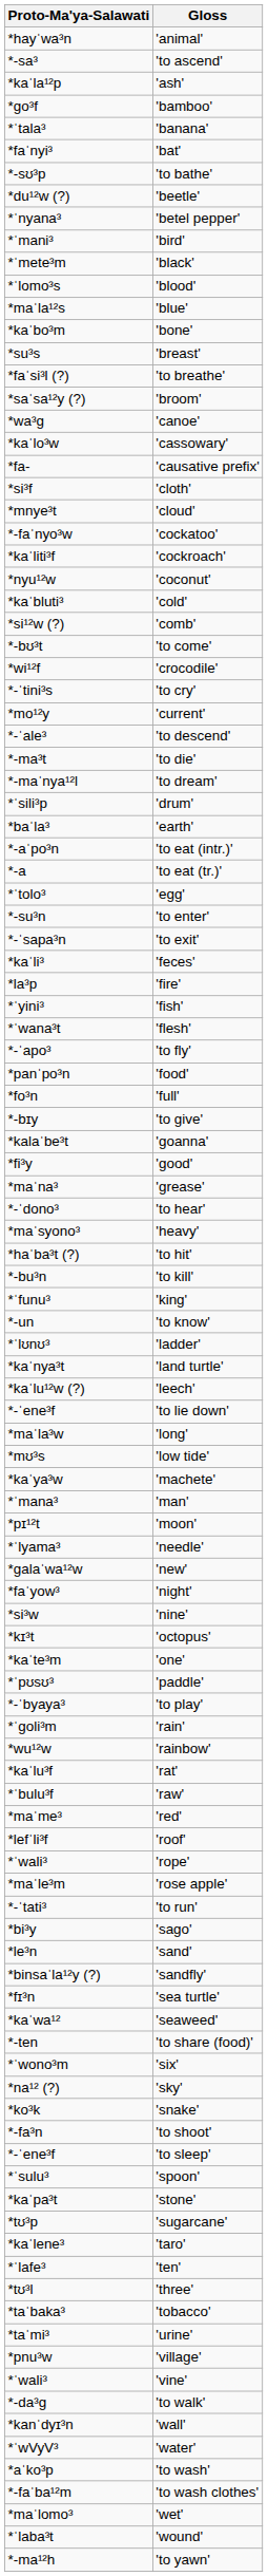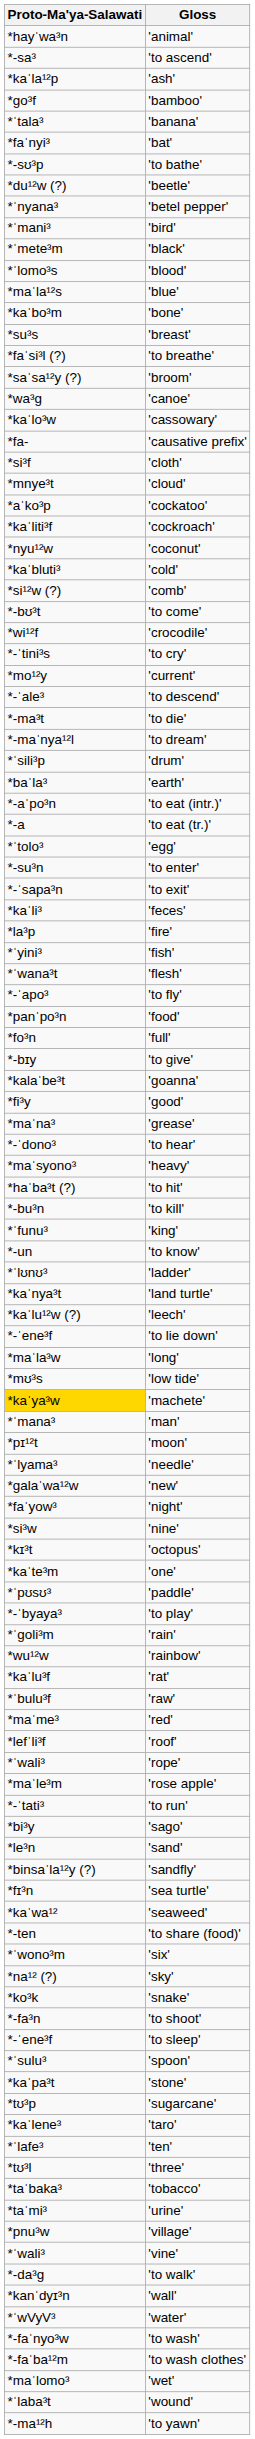 <table class="wikitable mw-collapsible">
 <tr>
 <th>Proto-Ma'ya-Salawati</th>
 <th>Gloss</th>
 </tr>
 <tr>
 <td>*hayˈwa³n</td>
 <td>'animal'</td>
 </tr>
 <tr>
 <td>*-sa³</td>
 <td>'to ascend'</td>
 </tr>
 <tr>
 <td>*kaˈla¹²p</td>
 <td>'ash'</td>
 </tr>
 <tr>
 <td>*go³f</td>
 <td>'bamboo'</td>
 </tr>
 <tr>
 <td>*ˈtala³</td>
 <td>'banana'</td>
 </tr>
 <tr>
 <td>*faˈnyi³</td>
 <td>'bat'</td>
 </tr>
 <tr>
 <td>*-sʊ³p</td>
 <td>'to bathe'</td>
 </tr>
 <tr>
 <td>*du¹²w (?)</td>
 <td>'beetle'</td>
 </tr>
 <tr>
 <td>*ˈnyana³</td>
 <td>'betel pepper'</td>
 </tr>
 <tr>
 <td>*ˈmani³</td>
 <td>'bird'</td>
 </tr>
 <tr>
 <td>*ˈmete³m</td>
 <td>'black'</td>
 </tr>
 <tr>
 <td>*ˈlomo³s</td>
 <td>'blood'</td>
 </tr>
 <tr>
 <td>*maˈla¹²s</td>
 <td>'blue'</td>
 </tr>
 <tr>
 <td>*kaˈbo³m</td>
 <td>'bone'</td>
 </tr>
 <tr>
 <td>*su³s</td>
 <td>'breast'</td>
 </tr>
 <tr>
 <td>*faˈsi³l (?)</td>
 <td>'to breathe'</td>
 </tr>
 <tr>
 <td>*saˈsa¹²y (?)</td>
 <td>'broom'</td>
 </tr>
 <tr>
 <td>*wa³g</td>
 <td>'canoe'</td>
 </tr>
 <tr>
 <td>*kaˈlo³w</td>
 <td>'cassowary'</td>
 </tr>
 <tr>
 <td>*fa-</td>
 <td>'causative prefix'</td>
 </tr>
 <tr>
 <td>*si³f</td>
 <td>'cloth'</td>
 </tr>
 <tr>
 <td>*mnye³t</td>
 <td>'cloud'</td>
 </tr>
 <tr>
-<td>*-faˈnyo³w</td>
+<td>*aˈko³p</td>
 <td>'cockatoo'</td>
 </tr>
 <tr>
 <td>*kaˈliti³f</td>
 <td>'cockroach'</td>
 </tr>
 <tr>
 <td>*nyu¹²w</td>
 <td>'coconut'</td>
 </tr>
 <tr>
 <td>*kaˈbluti³</td>
 <td>'cold'</td>
 </tr>
 <tr>
 <td>*si¹²w (?)</td>
 <td>'comb'</td>
 </tr>
 <tr>
 <td>*-bʊ³t</td>
 <td>'to come'</td>
 </tr>
 <tr>
 <td>*wi¹²f</td>
 <td>'crocodile'</td>
 </tr>
 <tr>
 <td>*-ˈtini³s</td>
 <td>'to cry'</td>
 </tr>
 <tr>
 <td>*mo¹²y</td>
 <td>'current'</td>
 </tr>
 <tr>
 <td>*-ˈale³</td>
 <td>'to descend'</td>
 </tr>
 <tr>
 <td>*-ma³t</td>
 <td>'to die'</td>
 </tr>
 <tr>
 <td>*-maˈnya¹²l</td>
 <td>'to dream'</td>
 </tr>
 <tr>
 <td>*ˈsili³p</td>
 <td>'drum'</td>
 </tr>
 <tr>
 <td>*baˈla³</td>
 <td>'earth'</td>
 </tr>
 <tr>
 <td>*-aˈpo³n</td>
 <td>'to eat (intr.)'</td>
 </tr>
 <tr>
 <td>*-a</td>
 <td>'to eat (tr.)'</td>
 </tr>
 <tr>
 <td>*ˈtolo³</td>
 <td>'egg'</td>
 </tr>
 <tr>
 <td>*-su³n</td>
 <td>'to enter'</td>
 </tr>
 <tr>
 <td>*-ˈsapa³n</td>
 <td>'to exit'</td>
 </tr>
 <tr>
 <td>*kaˈli³</td>
 <td>'feces'</td>
 </tr>
 <tr>
 <td>*la³p</td>
 <td>'fire'</td>
 </tr>
 <tr>
 <td>*ˈyini³</td>
 <td>'fish'</td>
 </tr>
 <tr>
 <td>*ˈwana³t</td>
 <td>'flesh'</td>
 </tr>
 <tr>
 <td>*-ˈapo³</td>
 <td>'to fly'</td>
 </tr>
 <tr>
 <td>*panˈpo³n</td>
 <td>'food'</td>
 </tr>
 <tr>
 <td>*fo³n</td>
 <td>'full'</td>
 </tr>
 <tr>
 <td>*-bɪy</td>
 <td>'to give'</td>
 </tr>
 <tr>
 <td>*kalaˈbe³t</td>
 <td>'goanna'</td>
 </tr>
 <tr>
 <td>*fi³y</td>
 <td>'good'</td>
 </tr>
 <tr>
 <td>*maˈna³</td>
 <td>'grease'</td>
 </tr>
 <tr>
 <td>*-ˈdono³</td>
 <td>'to hear'</td>
 </tr>
 <tr>
 <td>*maˈsyono³</td>
 <td>'heavy'</td>
 </tr>
 <tr>
 <td>*haˈba³t (?)</td>
 <td>'to hit'</td>
 </tr>
 <tr>
 <td>*-bu³n</td>
 <td>'to kill'</td>
 </tr>
 <tr>
 <td>*ˈfunu³</td>
 <td>'king'</td>
 </tr>
 <tr>
 <td>*-un</td>
 <td>'to know'</td>
 </tr>
 <tr>
 <td>*ˈlʊnʊ³</td>
 <td>'ladder'</td>
 </tr>
 <tr>
 <td>*kaˈnya³t</td>
 <td>'land turtle'</td>
 </tr>
 <tr>
 <td>*kaˈlu¹²w (?)</td>
 <td>'leech'</td>
 </tr>
 <tr>
 <td>*-ˈene³f</td>
 <td>'to lie down'</td>
 </tr>
 <tr>
 <td>*maˈla³w</td>
 <td>'long'</td>
 </tr>
 <tr>
 <td>*mʊ³s</td>
 <td>'low tide'</td>
 </tr>
 <tr>
-<td>*kaˈya³w</td>
+<td style="background: gold;">*kaˈya³w</td>
 <td>'machete'</td>
 </tr>
 <tr>
 <td>*ˈmana³</td>
 <td>'man'</td>
 </tr>
 <tr>
 <td>*pɪ¹²t</td>
 <td>'moon'</td>
 </tr>
 <tr>
 <td>*ˈlyama³</td>
 <td>'needle'</td>
 </tr>
 <tr>
 <td>*galaˈwa¹²w</td>
 <td>'new'</td>
 </tr>
 <tr>
 <td>*faˈyow³</td>
 <td>'night'</td>
 </tr>
 <tr>
 <td>*si³w</td>
 <td>'nine'</td>
 </tr>
 <tr>
 <td>*kɪ³t</td>
 <td>'octopus'</td>
 </tr>
 <tr>
 <td>*kaˈte³m</td>
 <td>'one'</td>
 </tr>
 <tr>
 <td>*ˈpʊsʊ³</td>
 <td>'paddle'</td>
 </tr>
 <tr>
 <td>*-ˈbyaya³</td>
 <td>'to play'</td>
 </tr>
 <tr>
 <td>*ˈgoli³m</td>
 <td>'rain'</td>
 </tr>
 <tr>
 <td>*wu¹²w</td>
 <td>'rainbow'</td>
 </tr>
 <tr>
 <td>*kaˈlu³f</td>
 <td>'rat'</td>
 </tr>
 <tr>
 <td>*ˈbulu³f</td>
 <td>'raw'</td>
 </tr>
 <tr>
 <td>*maˈme³</td>
 <td>'red'</td>
 </tr>
 <tr>
 <td>*lefˈli³f</td>
 <td>'roof'</td>
 </tr>
 <tr>
 <td>*ˈwali³</td>
 <td>'rope'</td>
 </tr>
 <tr>
 <td>*maˈle³m</td>
 <td>'rose apple'</td>
 </tr>
 <tr>
 <td>*-ˈtati³</td>
 <td>'to run'</td>
 </tr>
 <tr>
 <td>*bi³y</td>
 <td>'sago'</td>
 </tr>
 <tr>
 <td>*le³n</td>
 <td>'sand'</td>
 </tr>
 <tr>
 <td>*binsaˈla¹²y (?)</td>
 <td>'sandfly'</td>
 </tr>
 <tr>
 <td>*fɪ³n</td>
 <td>'sea turtle'</td>
 </tr>
 <tr>
 <td>*kaˈwa¹²</td>
 <td>'seaweed'</td>
 </tr>
 <tr>
 <td>*-ten</td>
 <td>'to share (food)'</td>
 </tr>
 <tr>
 <td>*ˈwono³m</td>
 <td>'six'</td>
 </tr>
 <tr>
 <td>*na¹² (?)</td>
 <td>'sky'</td>
 </tr>
 <tr>
 <td>*ko³k</td>
 <td>'snake'</td>
 </tr>
 <tr>
 <td>*-fa³n</td>
 <td>'to shoot'</td>
 </tr>
 <tr>
 <td>*-ˈene³f</td>
 <td>'to sleep'</td>
 </tr>
 <tr>
 <td>*ˈsulu³</td>
 <td>'spoon'</td>
 </tr>
 <tr>
 <td>*kaˈpa³t</td>
 <td>'stone'</td>
 </tr>
 <tr>
 <td>*tʊ³p</td>
 <td>'sugarcane'</td>
 </tr>
 <tr>
 <td>*kaˈlene³</td>
 <td>'taro'</td>
 </tr>
 <tr>
 <td>*ˈlafe³</td>
 <td>'ten'</td>
 </tr>
 <tr>
 <td>*tʊ³l</td>
 <td>'three'</td>
 </tr>
 <tr>
 <td>*taˈbaka³</td>
 <td>'tobacco'</td>
 </tr>
 <tr>
 <td>*taˈmi³</td>
 <td>'urine'</td>
 </tr>
 <tr>
 <td>*pnu³w</td>
 <td>'village'</td>
 </tr>
 <tr>
 <td>*ˈwali³</td>
 <td>'vine'</td>
 </tr>
 <tr>
 <td>*-da³g</td>
 <td>'to walk'</td>
 </tr>
 <tr>
 <td>*kanˈdyɪ³n</td>
 <td>'wall'</td>
 </tr>
 <tr>
 <td>*ˈwVyV³</td>
 <td>'water'</td>
 </tr>
 <tr>
-<td>*aˈko³p</td>
+<td>*-faˈnyo³w</td>
 <td>'to wash'</td>
 </tr>
 <tr>
 <td>*-faˈba¹²m</td>
 <td>'to wash clothes'</td>
 </tr>
 <tr>
 <td>*maˈlomo³</td>
 <td>'wet'</td>
 </tr>
 <tr>
 <td>*ˈlaba³t</td>
 <td>'wound'</td>
 </tr>
 <tr>
 <td>*-ma¹²h</td>
 <td>'to yawn'</td>
 </tr>
 </table>
